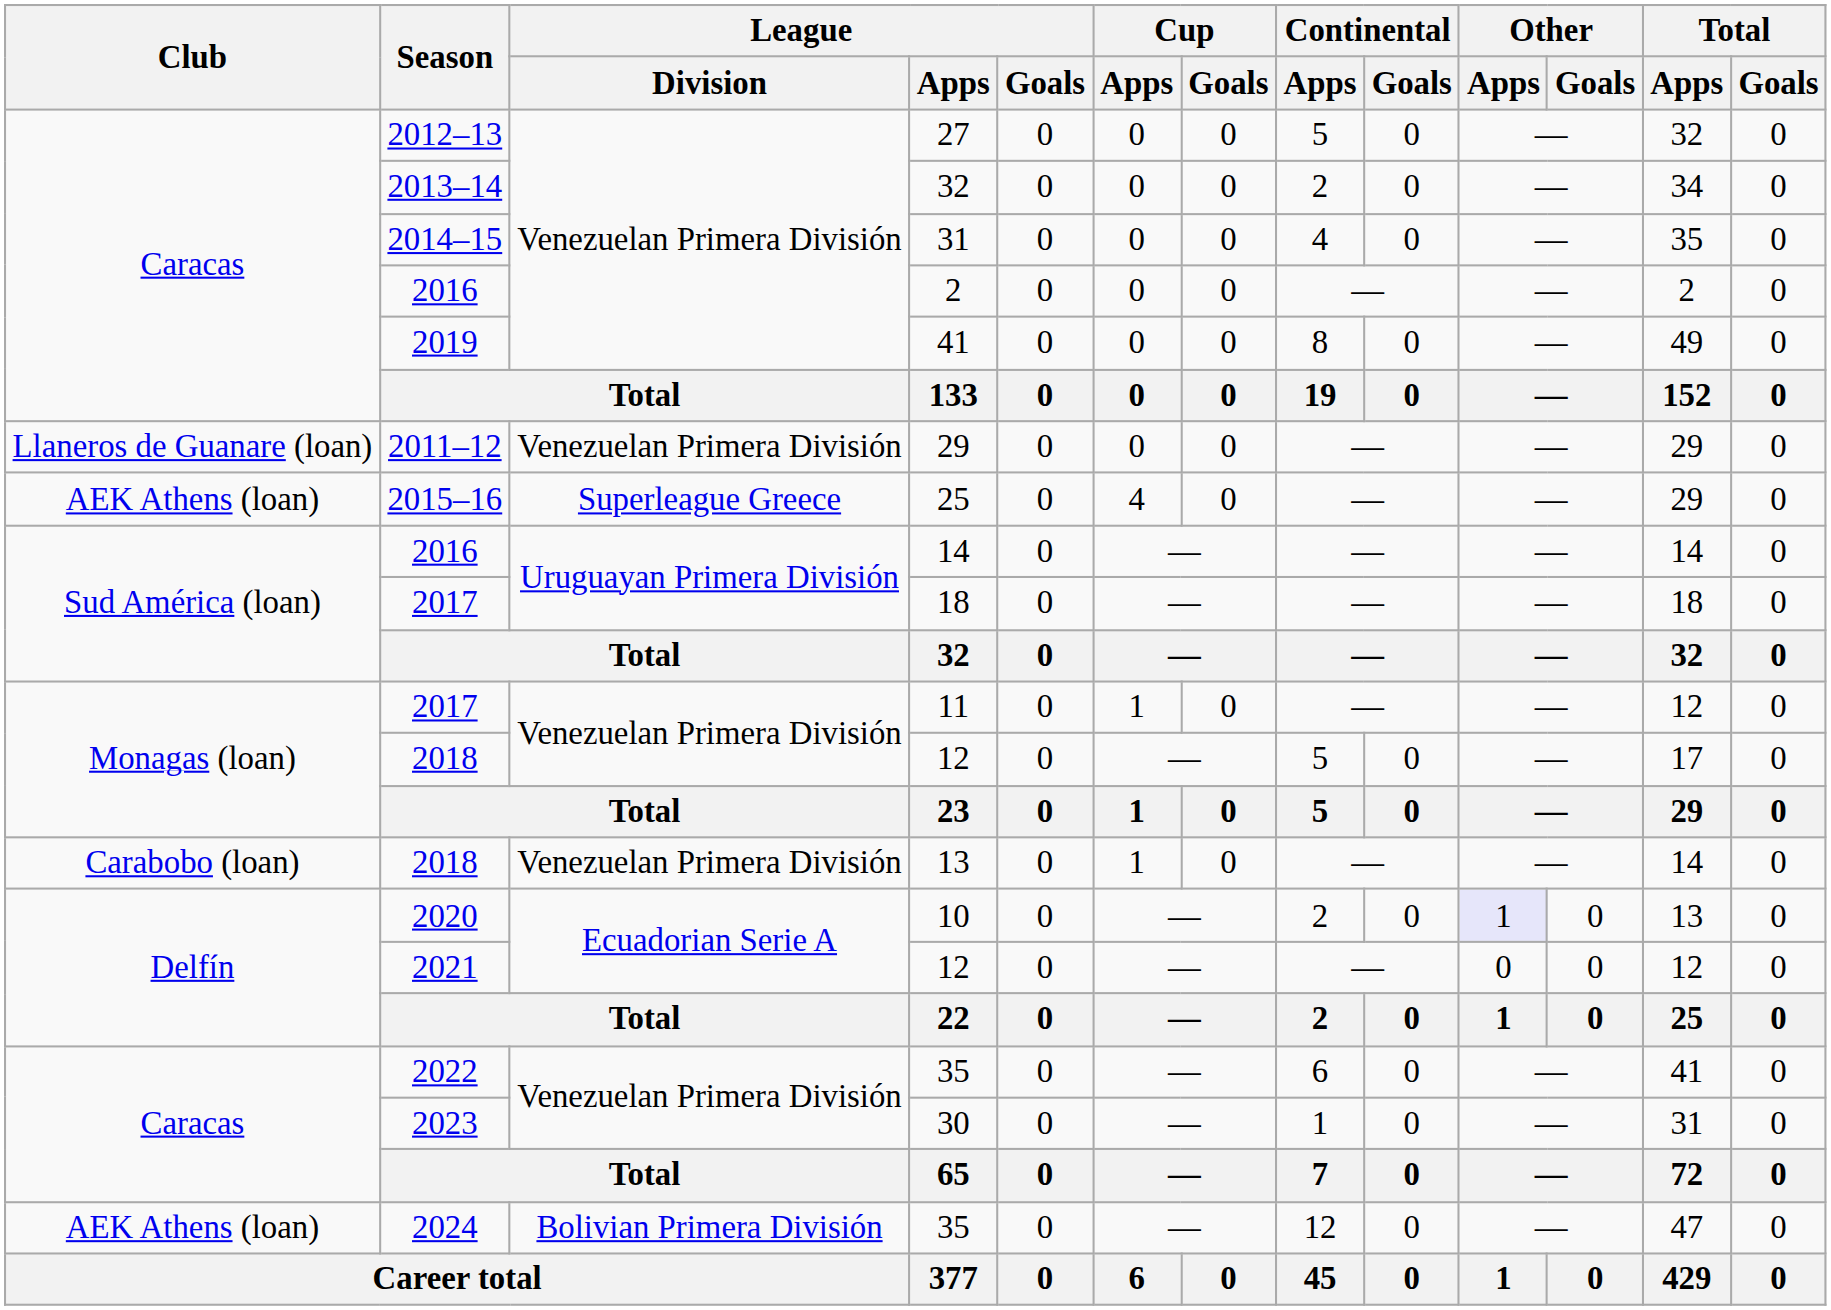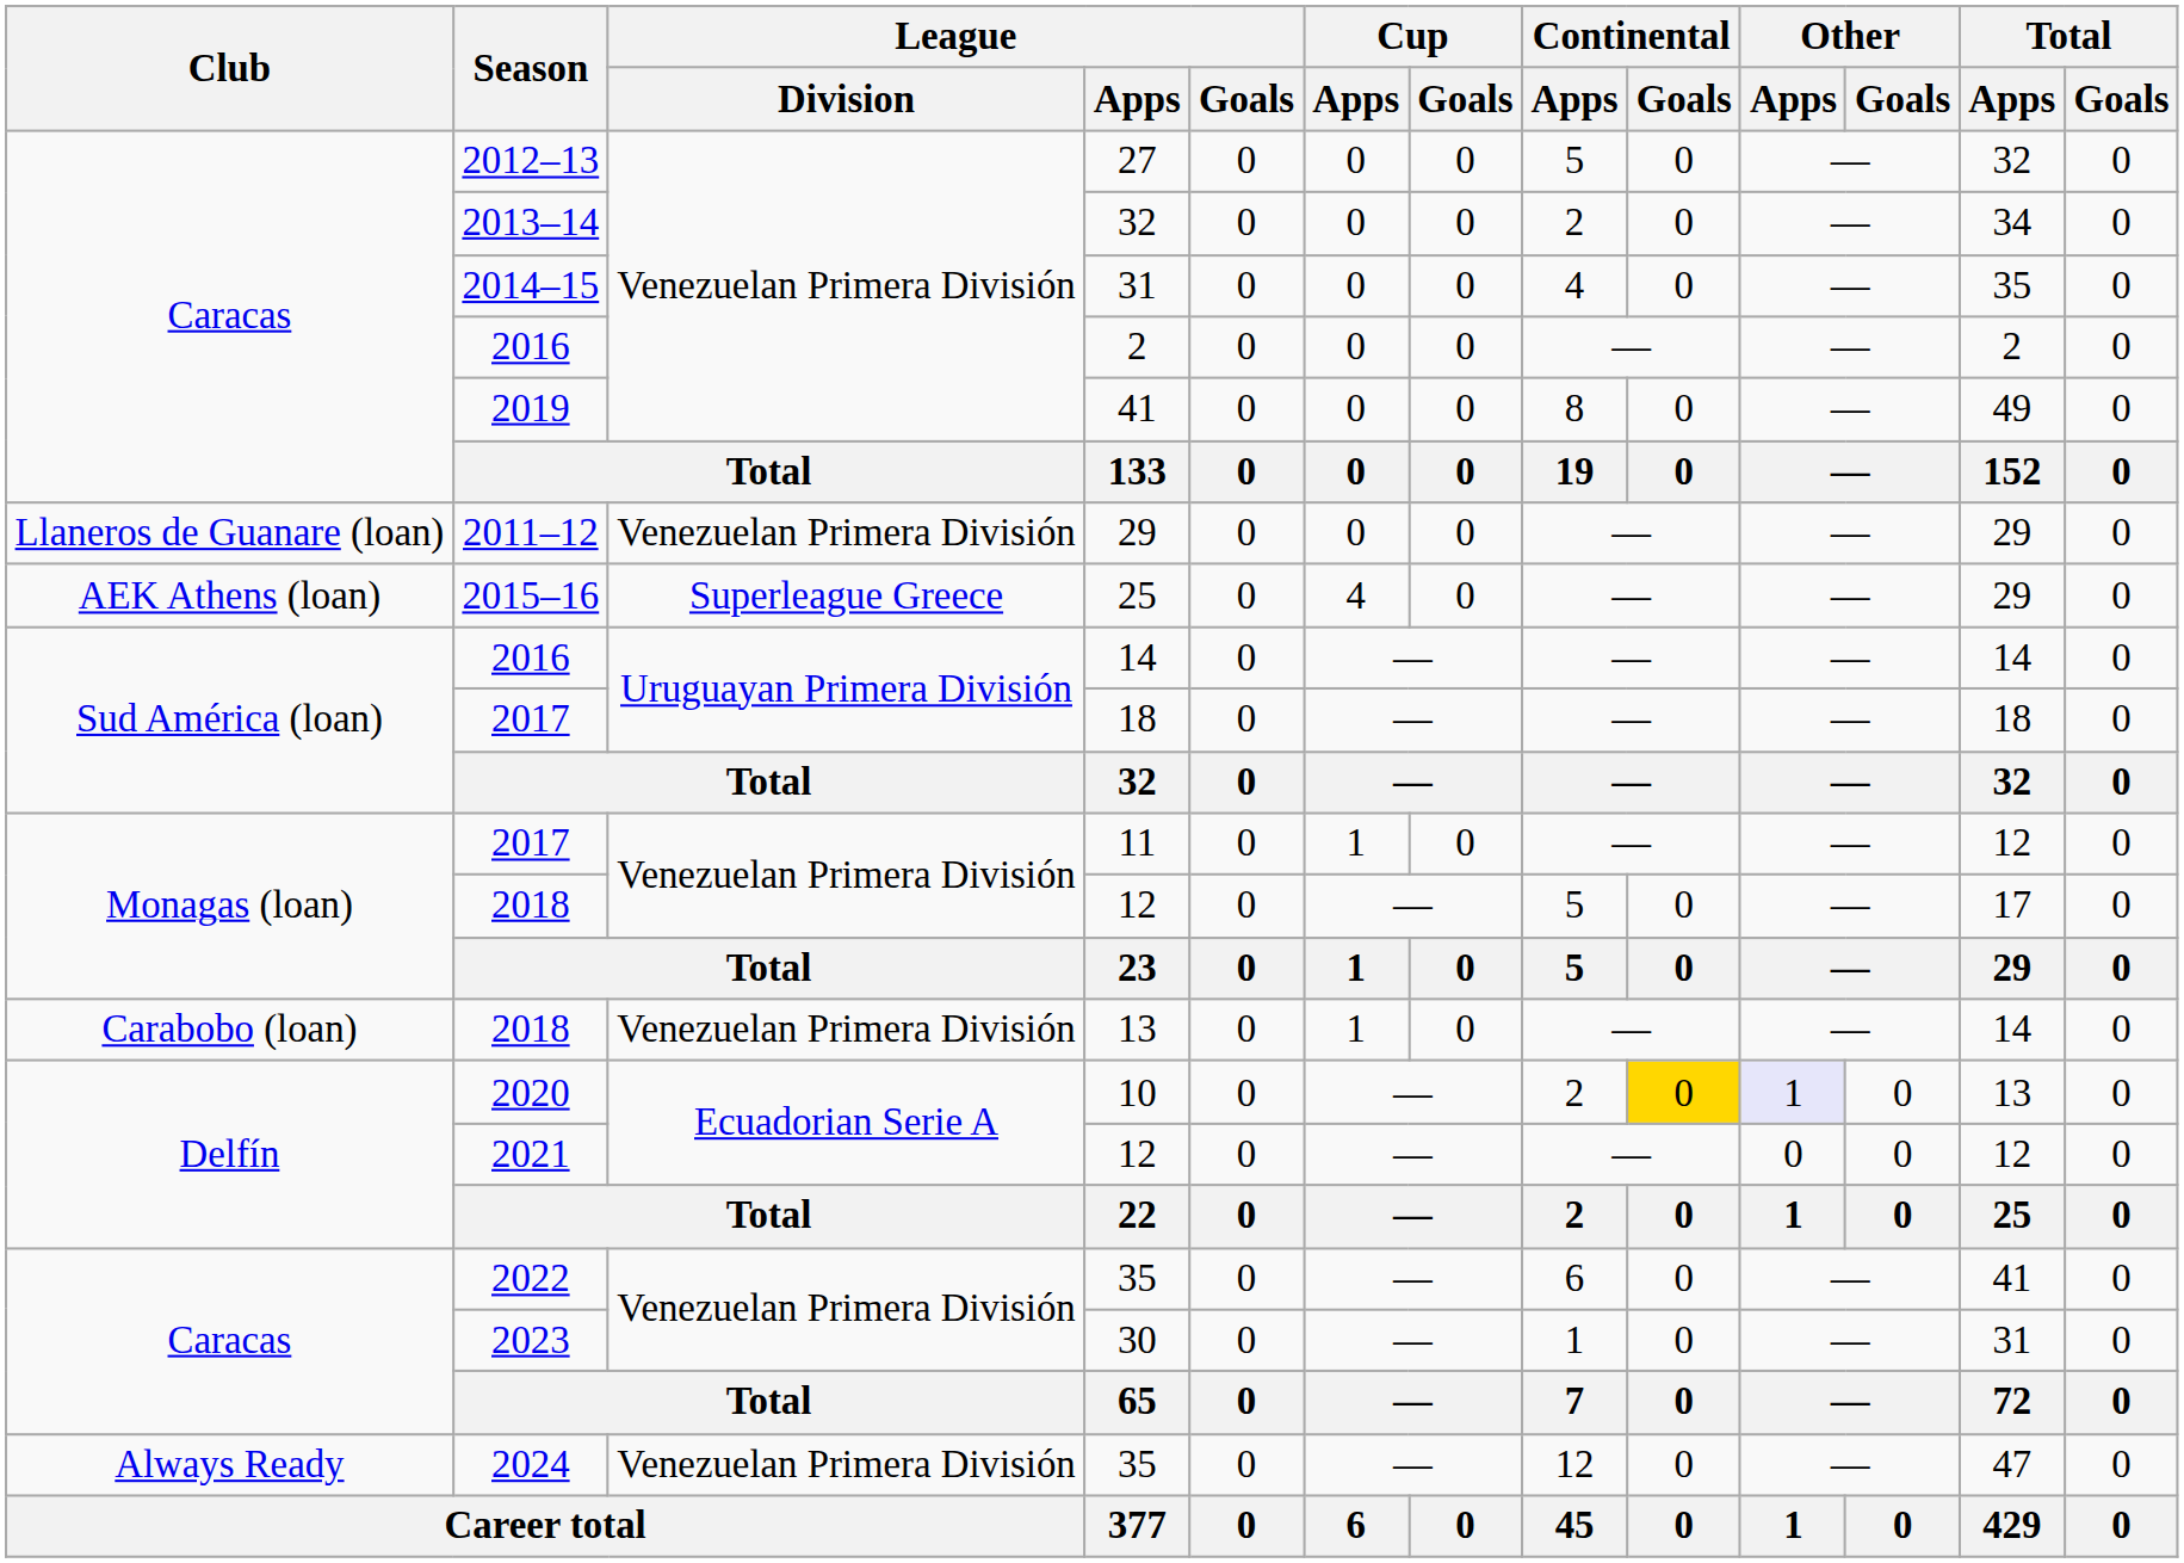 <table class="wikitable" style="text-align: center;">
 <tr>
 <th rowspan="2">Club</th>
 <th rowspan="2">Season</th>
 <th colspan="3">League</th>
 <th colspan="2">Cup</th>
 <th colspan="2">Continental</th>
 <th colspan="2">Other</th>
 <th colspan="2">Total</th>
 </tr>
 <tr>
 <th>Division</th>
 <th>Apps</th>
 <th>Goals</th>
 <th>Apps</th>
 <th>Goals</th>
 <th>Apps</th>
 <th>Goals</th>
 <th>Apps</th>
 <th>Goals</th>
 <th>Apps</th>
 <th>Goals</th>
 </tr>
 <tr>
 <td rowspan="6"><a href='#'>Caracas</a></td>
 <td><a href='#'>2012–13</a></td>
 <td rowspan="5">Venezuelan Primera División</td>
 <td>27</td>
 <td>0</td>
 <td>0</td>
 <td>0</td>
 <td>5</td>
 <td>0</td>
 <td colspan="2">—</td>
 <td>32</td>
 <td>0</td>
 </tr>
 <tr>
 <td><a href='#'>2013–14</a></td>
 <td>32</td>
 <td>0</td>
 <td>0</td>
 <td>0</td>
 <td>2</td>
 <td>0</td>
 <td colspan="2">—</td>
 <td>34</td>
 <td>0</td>
 </tr>
 <tr>
 <td><a href='#'>2014–15</a></td>
 <td>31</td>
 <td>0</td>
 <td>0</td>
 <td>0</td>
 <td>4</td>
 <td>0</td>
 <td colspan="2">—</td>
 <td>35</td>
 <td>0</td>
 </tr>
 <tr>
 <td><a href='#'>2016</a></td>
 <td>2</td>
 <td>0</td>
 <td>0</td>
 <td>0</td>
 <td colspan="2">—</td>
 <td colspan="2">—</td>
 <td>2</td>
 <td>0</td>
 </tr>
 <tr>
 <td><a href='#'>2019</a></td>
 <td>41</td>
 <td>0</td>
 <td>0</td>
 <td>0</td>
 <td>8</td>
 <td>0</td>
 <td colspan="2">—</td>
 <td>49</td>
 <td>0</td>
 </tr>
 <tr>
 <th colspan="2">Total</th>
 <th>133</th>
 <th>0</th>
 <th>0</th>
 <th>0</th>
 <th>19</th>
 <th>0</th>
 <th colspan="2">—</th>
 <th>152</th>
 <th>0</th>
 </tr>
 <tr>
 <td><a href='#'>Llaneros de Guanare</a> (loan)</td>
 <td><a href='#'>2011–12</a></td>
 <td>Venezuelan Primera División</td>
 <td>29</td>
 <td>0</td>
 <td>0</td>
 <td>0</td>
 <td colspan="2">—</td>
 <td colspan="2">—</td>
 <td>29</td>
 <td>0</td>
 </tr>
 <tr>
 <td><a href='#'>AEK Athens</a> (loan)</td>
 <td><a href='#'>2015–16</a></td>
 <td><a href='#'>Superleague Greece</a></td>
 <td>25</td>
 <td>0</td>
 <td>4</td>
 <td>0</td>
 <td colspan="2">—</td>
 <td colspan="2">—</td>
 <td>29</td>
 <td>0</td>
 </tr>
 <tr>
 <td rowspan="3"><a href='#'>Sud América</a> (loan)</td>
 <td><a href='#'>2016</a></td>
 <td rowspan="2"><a href='#'>Uruguayan Primera División</a></td>
 <td>14</td>
 <td>0</td>
 <td colspan="2">—</td>
 <td colspan="2">—</td>
 <td colspan="2">—</td>
 <td>14</td>
 <td>0</td>
 </tr>
 <tr>
 <td><a href='#'>2017</a></td>
 <td>18</td>
 <td>0</td>
 <td colspan="2">—</td>
 <td colspan="2">—</td>
 <td colspan="2">—</td>
 <td>18</td>
 <td>0</td>
 </tr>
 <tr>
 <th colspan="2">Total</th>
 <th>32</th>
 <th>0</th>
 <th colspan="2">—</th>
 <th colspan="2">—</th>
 <th colspan="2">—</th>
 <th>32</th>
 <th>0</th>
 </tr>
 <tr>
 <td rowspan="3"><a href='#'>Monagas</a> (loan)</td>
 <td><a href='#'>2017</a></td>
 <td rowspan="2">Venezuelan Primera División</td>
 <td>11</td>
 <td>0</td>
 <td>1</td>
 <td>0</td>
 <td colspan="2">—</td>
 <td colspan="2">—</td>
 <td>12</td>
 <td>0</td>
 </tr>
 <tr>
 <td><a href='#'>2018</a></td>
 <td>12</td>
 <td>0</td>
 <td colspan="2">—</td>
 <td>5</td>
 <td>0</td>
 <td colspan="2">—</td>
 <td>17</td>
 <td>0</td>
 </tr>
 <tr>
 <th colspan="2">Total</th>
 <th>23</th>
 <th>0</th>
 <th>1</th>
 <th>0</th>
 <th>5</th>
 <th>0</th>
 <th colspan="2">—</th>
 <th>29</th>
 <th>0</th>
 </tr>
 <tr>
 <td><a href='#'>Carabobo</a> (loan)</td>
 <td><a href='#'>2018</a></td>
 <td>Venezuelan Primera División</td>
 <td>13</td>
 <td>0</td>
 <td>1</td>
 <td>0</td>
 <td colspan="2">—</td>
 <td colspan="2">—</td>
 <td>14</td>
 <td>0</td>
 </tr>
 <tr>
 <td rowspan="3"><a href='#'>Delfín</a></td>
 <td><a href='#'>2020</a></td>
 <td rowspan="2"><a href='#'>Ecuadorian Serie A</a></td>
 <td>10</td>
 <td>0</td>
 <td colspan="2">—</td>
 <td>2</td>
-<td>0</td>
+<td style="background: gold;">0</td>
 <td style="background: lavender;">1</td>
 <td>0</td>
 <td>13</td>
 <td>0</td>
 </tr>
 <tr>
 <td><a href='#'>2021</a></td>
 <td>12</td>
 <td>0</td>
 <td colspan="2">—</td>
 <td colspan="2">—</td>
 <td>0</td>
 <td>0</td>
 <td>12</td>
 <td>0</td>
 </tr>
 <tr>
 <th colspan="2">Total</th>
 <th>22</th>
 <th>0</th>
 <th colspan="2">—</th>
 <th>2</th>
 <th>0</th>
 <th>1</th>
 <th>0</th>
 <th>25</th>
 <th>0</th>
 </tr>
 <tr>
 <td rowspan="3"><a href='#'>Caracas</a></td>
 <td><a href='#'>2022</a></td>
 <td rowspan="2">Venezuelan Primera División</td>
 <td>35</td>
 <td>0</td>
 <td colspan="2">—</td>
 <td>6</td>
 <td>0</td>
 <td colspan="2">—</td>
 <td>41</td>
 <td>0</td>
 </tr>
 <tr>
 <td><a href='#'>2023</a></td>
 <td>30</td>
 <td>0</td>
 <td colspan="2">—</td>
 <td>1</td>
 <td>0</td>
 <td colspan="2">—</td>
 <td>31</td>
 <td>0</td>
 </tr>
 <tr>
 <th colspan="2">Total</th>
 <th>65</th>
 <th>0</th>
 <th colspan="2">—</th>
 <th>7</th>
 <th>0</th>
 <th colspan="2">—</th>
 <th>72</th>
 <th>0</th>
 </tr>
 <tr>
-<td><a href='#'>AEK Athens</a> (loan)</td>
+<td><a href='#'>Always Ready</a></td>
 <td><a href='#'>2024</a></td>
-<td><a href='#'>Bolivian Primera División</a></td>
+<td>Venezuelan Primera División</td>
 <td>35</td>
 <td>0</td>
 <td colspan="2">—</td>
 <td>12</td>
 <td>0</td>
 <td colspan="2">—</td>
 <td>47</td>
 <td>0</td>
 </tr>
 <tr>
 <th colspan="3">Career total</th>
 <th>377</th>
 <th>0</th>
 <th>6</th>
 <th>0</th>
 <th>45</th>
 <th>0</th>
 <th>1</th>
 <th>0</th>
 <th>429</th>
 <th>0</th>
 </tr>
 </table>
